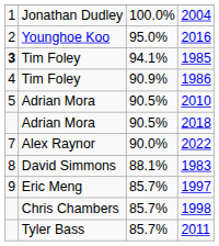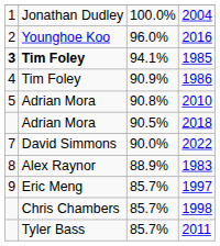 <table class="wikitable">
 <tr>
 </tr>
 <tr>
 <td>1</td>
 <td>Jonathan Dudley</td>
 <td><abbr>100.0%</abbr></td>
 <td><a href='#'>2004</a></td>
 </tr>
 <tr>
 <td>2</td>
 <td><a href='#'>Younghoe Koo</a></td>
-<td><abbr>95.0%</abbr></td>
+<td><abbr>96.0%</abbr></td>
 <td><a href='#'>2016</a></td>
 </tr>
 <tr>
 <td><strong>3</strong></td>
-<td>Tim Foley</td>
+<td><strong>Tim Foley</strong></td>
 <td><abbr>94.1%</abbr></td>
 <td><a href='#'>1985</a></td>
 </tr>
 <tr>
 <td>4</td>
 <td>Tim Foley</td>
 <td><abbr>90.9%</abbr></td>
 <td><a href='#'>1986</a></td>
 </tr>
 <tr>
 <td>5</td>
 <td>Adrian Mora</td>
-<td><abbr>90.5%</abbr></td>
+<td><abbr>90.8%</abbr></td>
 <td><a href='#'>2010</a></td>
 </tr>
 <tr>
 <td></td>
 <td>Adrian Mora</td>
 <td><abbr>90.5%</abbr></td>
 <td><a href='#'>2018</a></td>
 </tr>
 <tr>
 <td>7</td>
-<td>Alex Raynor</td>
+<td>David Simmons</td>
 <td><abbr>90.0%</abbr></td>
 <td><a href='#'>2022</a></td>
 </tr>
 <tr>
 <td>8</td>
-<td>David Simmons</td>
-<td><abbr>88.1%</abbr></td>
+<td>Alex Raynor</td>
+<td><abbr>88.9%</abbr></td>
 <td><a href='#'>1983</a></td>
 </tr>
 <tr>
 <td>9</td>
 <td>Eric Meng</td>
 <td><abbr>85.7%</abbr></td>
 <td><a href='#'>1997</a></td>
 </tr>
 <tr>
 <td></td>
 <td>Chris Chambers</td>
 <td><abbr>85.7%</abbr></td>
 <td><a href='#'>1998</a></td>
 </tr>
 <tr>
 <td></td>
 <td>Tyler Bass</td>
 <td><abbr>85.7%</abbr></td>
 <td><a href='#'>2011</a></td>
 </tr>
 </table>
